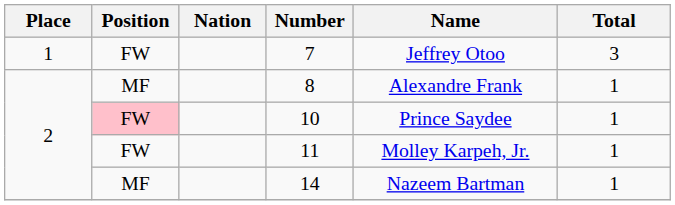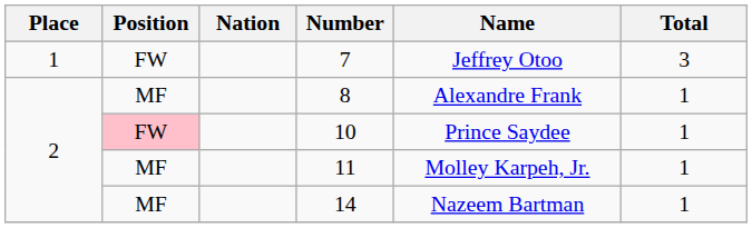 <table class="wikitable" style="font-size: 95%; text-align: center;">
 <tr>
 <th width="60">Place</th>
 <th width="60">Position</th>
 <th width="60">Nation</th>
 <th width="60">Number</th>
 <th width="150">Name</th>
 <th width="80"><strong>Total</strong></th>
 </tr>
 <tr>
 <td>1</td>
 <td>FW</td>
 <td></td>
 <td>7</td>
 <td><a href='#'>Jeffrey Otoo</a></td>
 <td>3</td>
 </tr>
 <tr>
 <td rowspan="4">2</td>
 <td>MF</td>
 <td></td>
 <td>8</td>
 <td><a href='#'>Alexandre Frank</a></td>
 <td>1</td>
 </tr>
 <tr>
 <td style="background: pink;">FW</td>
 <td></td>
 <td>10</td>
 <td><a href='#'>Prince Saydee</a></td>
 <td>1</td>
 </tr>
 <tr>
-<td>FW</td>
+<td>MF</td>
 <td></td>
 <td>11</td>
 <td><a href='#'>Molley Karpeh, Jr.</a></td>
 <td>1</td>
 </tr>
 <tr>
 <td>MF</td>
 <td></td>
 <td>14</td>
 <td><a href='#'>Nazeem Bartman</a></td>
 <td>1</td>
 </tr>
 <tr>
 </tr>
 </table>
